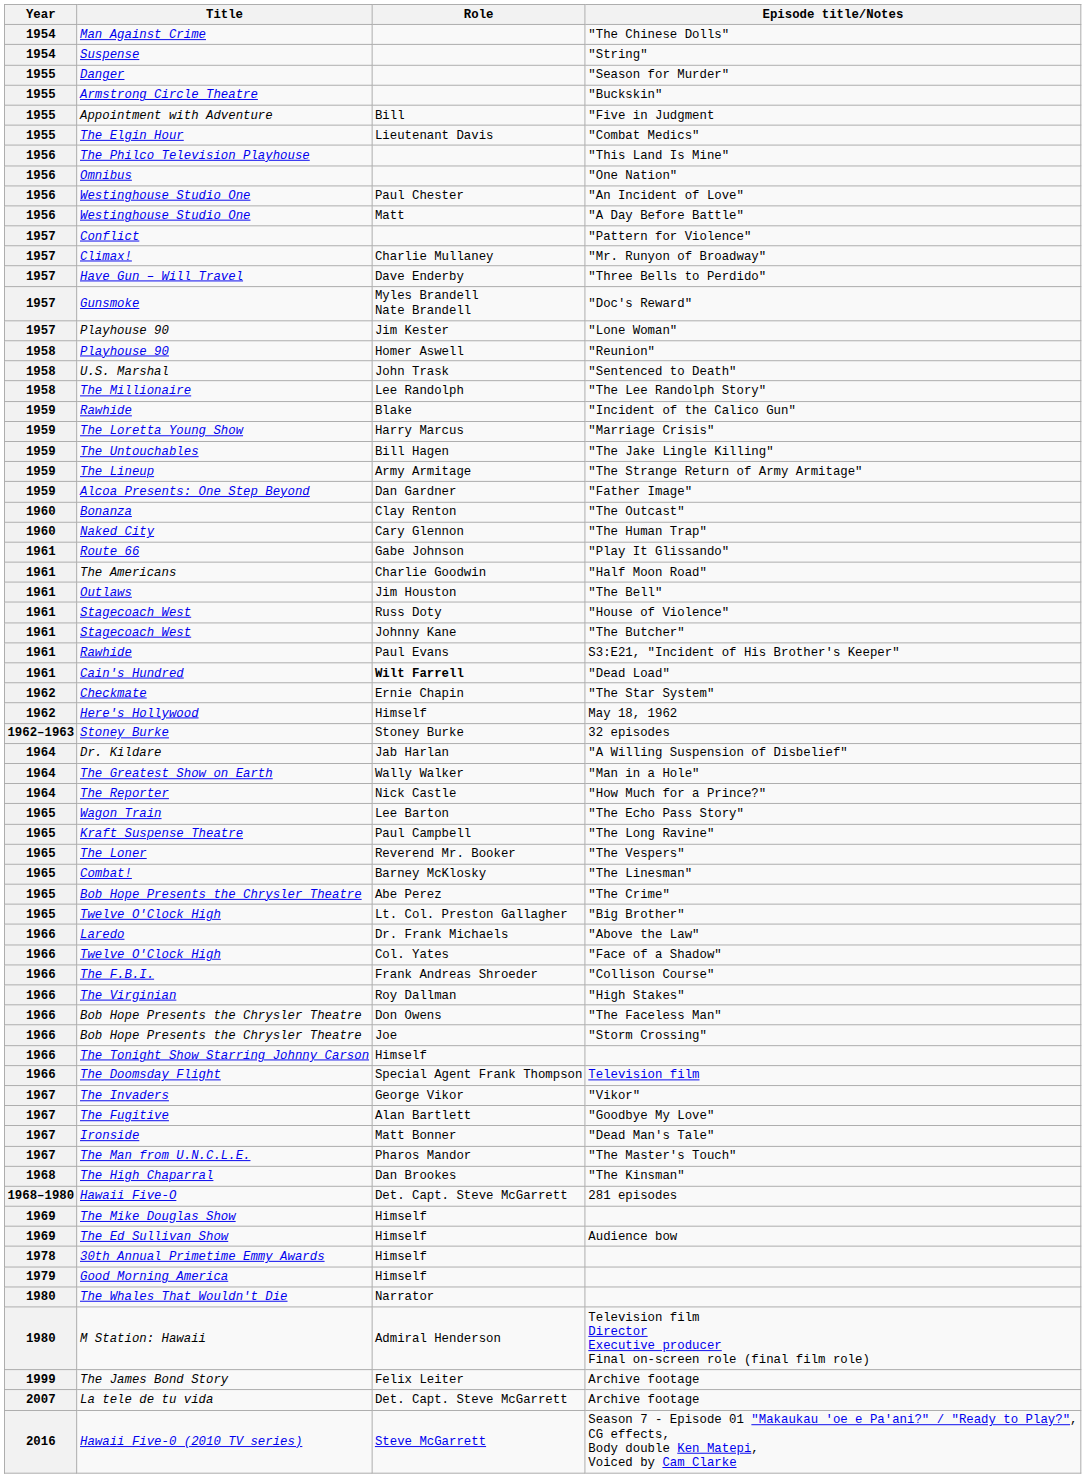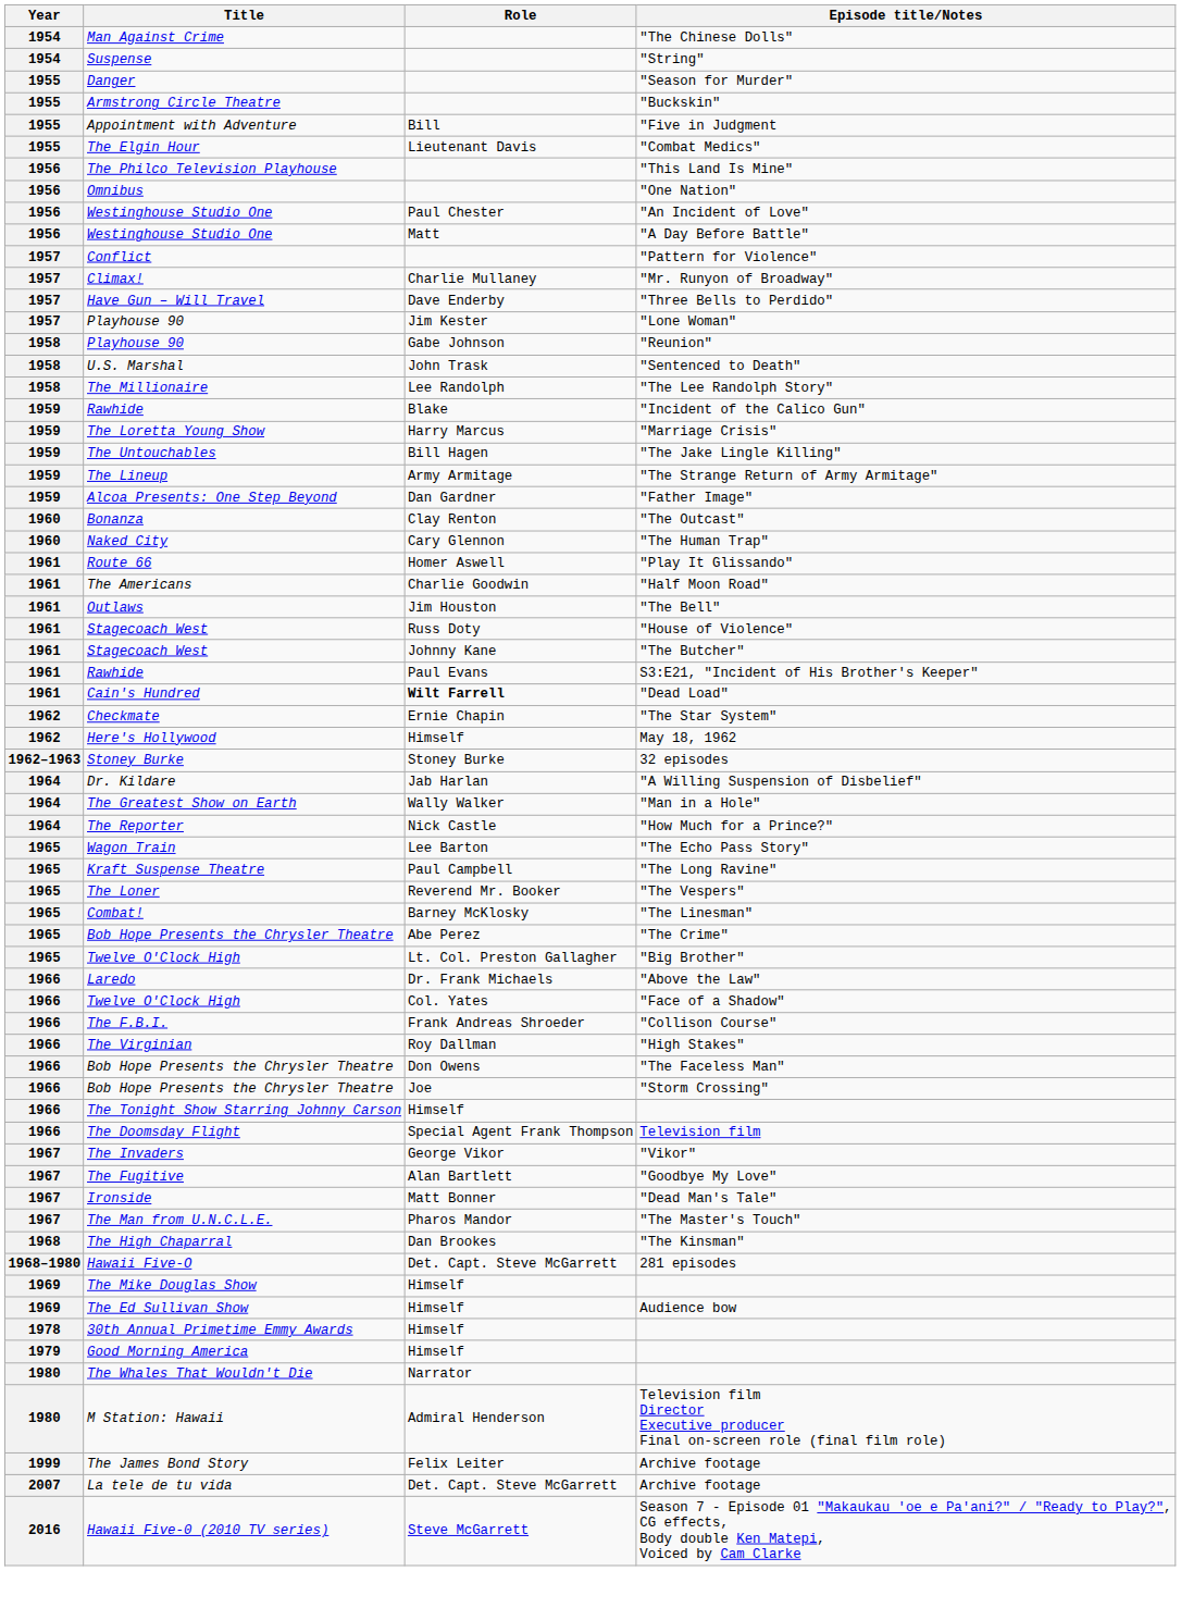 <table class="wikitable sortable">
 <tr>
 <th>Year</th>
 <th>Title</th>
 <th>Role</th>
 <th>Episode title/Notes</th>
 </tr>
 <tr>
 <th>1954</th>
 <td><em><a href='#'>Man Against Crime</a></em></td>
 <td></td>
 <td>"The Chinese Dolls"</td>
 </tr>
 <tr>
 <th>1954</th>
 <td><em><a href='#'>Suspense</a></em></td>
 <td></td>
 <td>"String"</td>
 </tr>
 <tr>
 <th>1955</th>
 <td><em><a href='#'>Danger</a></em></td>
 <td></td>
 <td>"Season for Murder"</td>
 </tr>
 <tr>
 <th>1955</th>
 <td><em><a href='#'>Armstrong Circle Theatre</a></em></td>
 <td></td>
 <td>"Buckskin"</td>
 </tr>
 <tr>
 <th>1955</th>
 <td><em>Appointment with Adventure</em></td>
 <td>Bill</td>
 <td>"Five in Judgment</td>
 </tr>
 <tr>
 <th>1955</th>
 <td><em><a href='#'>The Elgin Hour</a></em></td>
 <td>Lieutenant Davis</td>
 <td>"Combat Medics"</td>
 </tr>
 <tr>
 <th>1956</th>
 <td><em><a href='#'>The Philco Television Playhouse</a></em></td>
 <td></td>
 <td>"This Land Is Mine"</td>
 </tr>
 <tr>
 <th>1956</th>
 <td><em><a href='#'>Omnibus</a></em></td>
 <td></td>
 <td>"One Nation"</td>
 </tr>
 <tr>
 <th>1956</th>
 <td><em><a href='#'>Westinghouse Studio One</a></em></td>
 <td>Paul Chester</td>
 <td>"An Incident of Love"</td>
 </tr>
 <tr>
 <th>1956</th>
 <td><em><a href='#'>Westinghouse Studio One</a></em></td>
 <td>Matt</td>
 <td>"A Day Before Battle"</td>
 </tr>
 <tr>
 <th>1957</th>
 <td><em><a href='#'>Conflict</a></em></td>
 <td></td>
 <td>"Pattern for Violence"</td>
 </tr>
 <tr>
 <th>1957</th>
 <td><em><a href='#'>Climax!</a></em></td>
 <td>Charlie Mullaney</td>
 <td>"Mr. Runyon of Broadway"</td>
 </tr>
 <tr>
 <th>1957</th>
 <td><em><a href='#'>Have Gun&nbsp;– Will Travel</a></em></td>
 <td>Dave Enderby</td>
 <td>"Three Bells to Perdido"</td>
 </tr>
 <tr>
 <th>1957</th>
-<td><em><a href='#'>Gunsmoke</a></em></td>
-<td>Myles Brandell<br>Nate Brandell</td>
-<td>"Doc's Reward"</td>
-</tr>
-<tr>
-<th>1957</th>
 <td><em>Playhouse 90</em></td>
 <td>Jim Kester</td>
 <td>"Lone Woman"</td>
 </tr>
 <tr>
 <th>1958</th>
 <td><em><a href='#'>Playhouse 90</a></em></td>
-<td>Homer Aswell</td>
+<td>Gabe Johnson</td>
 <td>"Reunion"</td>
 </tr>
 <tr>
 <th>1958</th>
 <td><em>U.S. Marshal</em></td>
 <td>John Trask</td>
 <td>"Sentenced to Death"</td>
 </tr>
 <tr>
 <th>1958</th>
 <td><em><a href='#'>The Millionaire</a></em></td>
 <td>Lee Randolph</td>
 <td>"The Lee Randolph Story"</td>
 </tr>
 <tr>
 <th>1959</th>
 <td><em><a href='#'>Rawhide</a></em></td>
 <td>Blake</td>
 <td>"Incident of the Calico Gun"</td>
 </tr>
 <tr>
 <th>1959</th>
 <td><em><a href='#'>The Loretta Young Show</a></em></td>
 <td>Harry Marcus</td>
 <td>"Marriage Crisis"</td>
 </tr>
 <tr>
 <th>1959</th>
 <td><em><a href='#'>The Untouchables</a></em></td>
 <td>Bill Hagen</td>
 <td>"The Jake Lingle Killing"</td>
 </tr>
 <tr>
 <th>1959</th>
 <td><em><a href='#'>The Lineup</a></em></td>
 <td>Army Armitage</td>
 <td>"The Strange Return of Army Armitage"</td>
 </tr>
 <tr>
 <th>1959</th>
 <td><em><a href='#'>Alcoa Presents: One Step Beyond</a></em></td>
 <td>Dan Gardner</td>
 <td>"Father Image"</td>
 </tr>
 <tr>
 <th>1960</th>
 <td><em><a href='#'>Bonanza</a></em></td>
 <td>Clay Renton</td>
 <td>"The Outcast"</td>
 </tr>
 <tr>
 <th>1960</th>
 <td><em><a href='#'>Naked City</a></em></td>
 <td>Cary Glennon</td>
 <td>"The Human Trap"</td>
 </tr>
 <tr>
 <th>1961</th>
 <td><em><a href='#'>Route 66</a></em></td>
-<td>Gabe Johnson</td>
+<td>Homer Aswell</td>
 <td>"Play It Glissando"</td>
 </tr>
 <tr>
 <th>1961</th>
 <td><em>The Americans</em></td>
 <td>Charlie Goodwin</td>
 <td>"Half Moon Road"</td>
 </tr>
 <tr>
 <th>1961</th>
 <td><em><a href='#'>Outlaws</a></em></td>
 <td>Jim Houston</td>
 <td>"The Bell"</td>
 </tr>
 <tr>
 <th>1961</th>
 <td><em><a href='#'>Stagecoach West</a></em></td>
 <td>Russ Doty</td>
 <td>"House of Violence"</td>
 </tr>
 <tr>
 <th>1961</th>
 <td><em><a href='#'>Stagecoach West</a></em></td>
 <td>Johnny Kane</td>
 <td>"The Butcher"</td>
 </tr>
 <tr>
 <th>1961</th>
 <td><em><a href='#'>Rawhide</a></em></td>
 <td>Paul Evans</td>
 <td>S3:E21, "Incident of His Brother's Keeper"</td>
 </tr>
 <tr>
 <th>1961</th>
 <td><em><a href='#'>Cain's Hundred</a></em></td>
 <td><strong>Wilt Farrell</strong></td>
 <td>"Dead Load"</td>
 </tr>
 <tr>
 <th>1962</th>
 <td><em><a href='#'>Checkmate</a></em></td>
 <td>Ernie Chapin</td>
 <td>"The Star System"</td>
 </tr>
 <tr>
 <th>1962</th>
 <td><em><a href='#'>Here's Hollywood</a></em></td>
 <td>Himself</td>
 <td>May 18, 1962</td>
 </tr>
 <tr>
 <th>1962–1963</th>
 <td><em><a href='#'>Stoney Burke</a></em></td>
 <td>Stoney Burke</td>
 <td>32 episodes</td>
 </tr>
 <tr>
 <th>1964</th>
 <td><em>Dr. Kildare</em></td>
 <td>Jab Harlan</td>
 <td>"A Willing Suspension of Disbelief"</td>
 </tr>
 <tr>
 <th>1964</th>
 <td><em><a href='#'>The Greatest Show on Earth</a></em></td>
 <td>Wally Walker</td>
 <td>"Man in a Hole"</td>
 </tr>
 <tr>
 <th>1964</th>
 <td><em><a href='#'>The Reporter</a></em></td>
 <td>Nick Castle</td>
 <td>"How Much for a Prince?"</td>
 </tr>
 <tr>
 <th>1965</th>
 <td><em><a href='#'>Wagon Train</a></em></td>
 <td>Lee Barton</td>
 <td>"The Echo Pass Story"</td>
 </tr>
 <tr>
 <th>1965</th>
 <td><em><a href='#'>Kraft Suspense Theatre</a></em></td>
 <td>Paul Campbell</td>
 <td>"The Long Ravine"</td>
 </tr>
 <tr>
 <th>1965</th>
 <td><em><a href='#'>The Loner</a></em></td>
 <td>Reverend Mr. Booker</td>
 <td>"The Vespers"</td>
 </tr>
 <tr>
 <th>1965</th>
 <td><em><a href='#'>Combat!</a></em></td>
 <td>Barney McKlosky</td>
 <td>"The Linesman"</td>
 </tr>
 <tr>
 <th>1965</th>
 <td><em><a href='#'>Bob Hope Presents the Chrysler Theatre</a></em></td>
 <td>Abe Perez</td>
 <td>"The Crime"</td>
 </tr>
 <tr>
 <th>1965</th>
 <td><em><a href='#'>Twelve O'Clock High</a></em></td>
 <td>Lt. Col. Preston Gallagher</td>
 <td>"Big Brother"</td>
 </tr>
 <tr>
 <th>1966</th>
 <td><em><a href='#'>Laredo</a></em></td>
 <td>Dr. Frank Michaels</td>
 <td>"Above the Law"</td>
 </tr>
 <tr>
 <th>1966</th>
 <td><em><a href='#'>Twelve O'Clock High</a></em></td>
 <td>Col. Yates</td>
 <td>"Face of a Shadow"</td>
 </tr>
 <tr>
 <th>1966</th>
 <td><em><a href='#'>The F.B.I.</a></em></td>
 <td>Frank Andreas Shroeder</td>
 <td>"Collison Course"</td>
 </tr>
 <tr>
 <th>1966</th>
 <td><em><a href='#'>The Virginian</a></em></td>
 <td>Roy Dallman</td>
 <td>"High Stakes"</td>
 </tr>
 <tr>
 <th>1966</th>
 <td><em>Bob Hope Presents the Chrysler Theatre</em></td>
 <td>Don Owens</td>
 <td>"The Faceless Man"</td>
 </tr>
 <tr>
 <th>1966</th>
 <td><em>Bob Hope Presents the Chrysler Theatre</em></td>
 <td>Joe</td>
 <td>"Storm Crossing"</td>
 </tr>
 <tr>
 <th>1966</th>
 <td><em><a href='#'>The Tonight Show Starring Johnny Carson</a></em></td>
 <td>Himself</td>
 <td></td>
 </tr>
 <tr>
 <th>1966</th>
 <td><em><a href='#'>The Doomsday Flight</a></em></td>
 <td>Special Agent Frank Thompson</td>
 <td><a href='#'>Television film</a></td>
 </tr>
 <tr>
 <th>1967</th>
 <td><em><a href='#'>The Invaders</a></em></td>
 <td>George Vikor</td>
 <td>"Vikor"</td>
 </tr>
 <tr>
 <th>1967</th>
 <td><em><a href='#'>The Fugitive</a></em></td>
 <td>Alan Bartlett</td>
 <td>"Goodbye My Love"</td>
 </tr>
 <tr>
 <th>1967</th>
 <td><em><a href='#'>Ironside</a></em></td>
 <td>Matt Bonner</td>
 <td>"Dead Man's Tale"</td>
 </tr>
 <tr>
 <th>1967</th>
 <td><em><a href='#'>The Man from U.N.C.L.E.</a></em></td>
 <td>Pharos Mandor</td>
 <td>"The Master's Touch"</td>
 </tr>
 <tr>
 <th>1968</th>
 <td><em><a href='#'>The High Chaparral</a></em></td>
 <td>Dan Brookes</td>
 <td>"The Kinsman"</td>
 </tr>
 <tr>
 <th>1968–1980</th>
 <td><em><a href='#'>Hawaii Five-O</a></em></td>
 <td>Det. Capt. Steve McGarrett</td>
 <td>281 episodes</td>
 </tr>
 <tr>
 <th>1969</th>
 <td><em><a href='#'>The Mike Douglas Show</a></em></td>
 <td>Himself</td>
 <td></td>
 </tr>
 <tr>
 <th>1969</th>
 <td><em><a href='#'>The Ed Sullivan Show</a></em></td>
 <td>Himself</td>
 <td>Audience bow</td>
 </tr>
 <tr>
 <th>1978</th>
 <td><em><a href='#'>30th Annual Primetime Emmy Awards</a></em></td>
 <td>Himself</td>
 <td></td>
 </tr>
 <tr>
 <th>1979</th>
 <td><em><a href='#'>Good Morning America</a></em></td>
 <td>Himself</td>
 <td></td>
 </tr>
 <tr>
 <th>1980</th>
 <td><em><a href='#'>The Whales That Wouldn't Die</a></em></td>
 <td>Narrator</td>
 <td></td>
 </tr>
 <tr>
 <th>1980</th>
 <td><em>M Station: Hawaii</em></td>
 <td>Admiral Henderson</td>
 <td>Television film<br><a href='#'>Director</a><br><a href='#'>Executive producer</a><br>Final on-screen role (final film role)</td>
 </tr>
 <tr>
 <th>1999</th>
 <td><em>The James Bond Story</em></td>
 <td>Felix Leiter</td>
 <td>Archive footage</td>
 </tr>
 <tr>
 <th>2007</th>
 <td><em>La tele de tu vida</em></td>
 <td>Det. Capt. Steve McGarrett</td>
 <td>Archive footage</td>
 </tr>
 <tr>
 <th>2016</th>
 <td><em><a href='#'>Hawaii Five-0 (2010 TV series)</a></em></td>
 <td><a href='#'>Steve McGarrett</a></td>
 <td>Season 7 - Episode 01 <a href='#'>"Makaukau 'oe e Pa'ani?" / "Ready to Play?"</a>,<br> CG effects,<br>Body double <a href='#'>Ken Matepi</a>, <br>Voiced by <a href='#'>Cam Clarke</a></td>
 </tr>
 </table>
